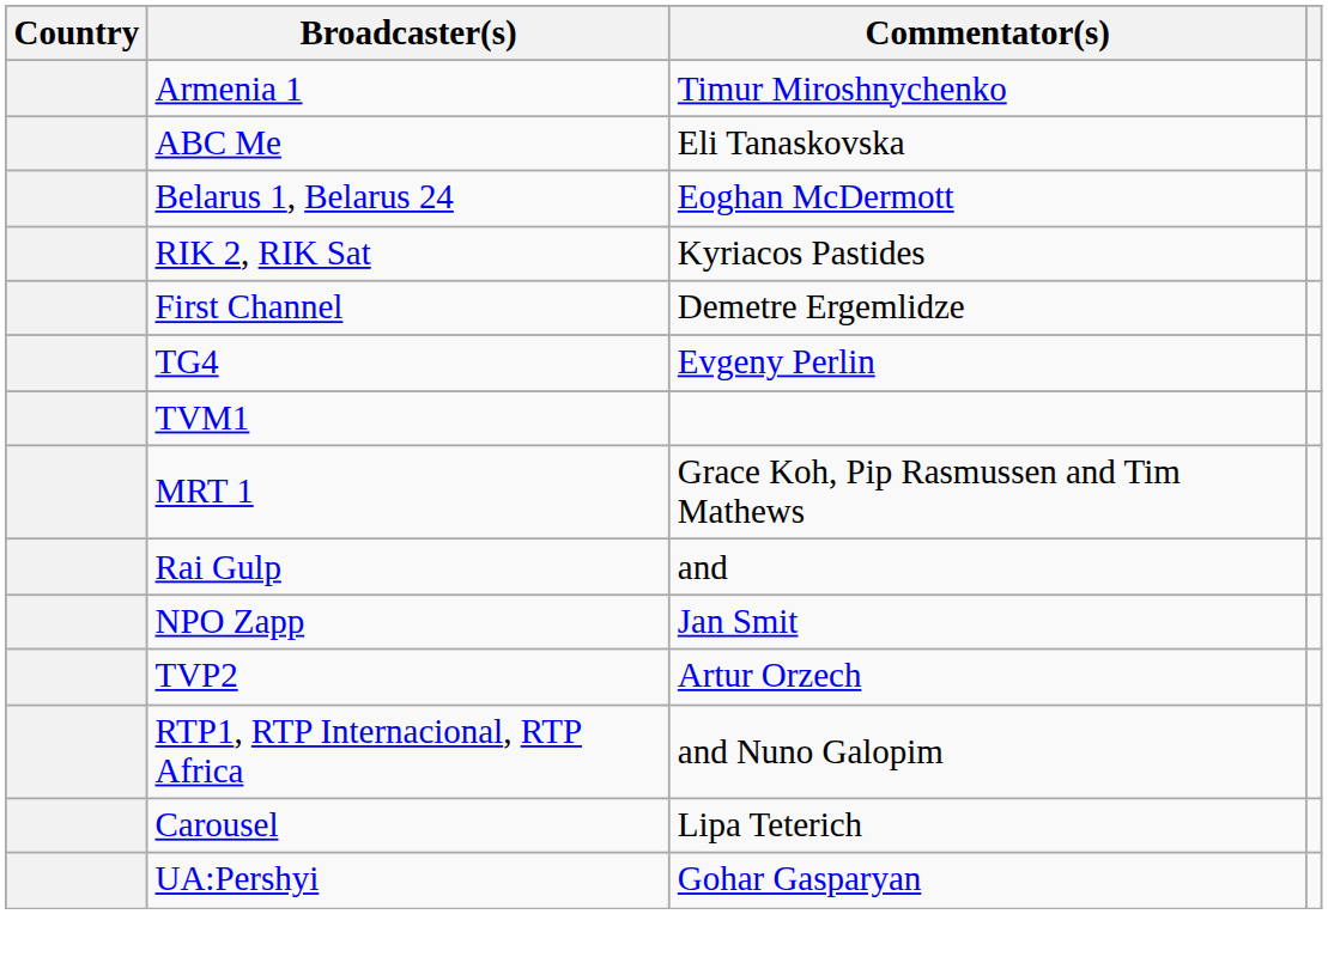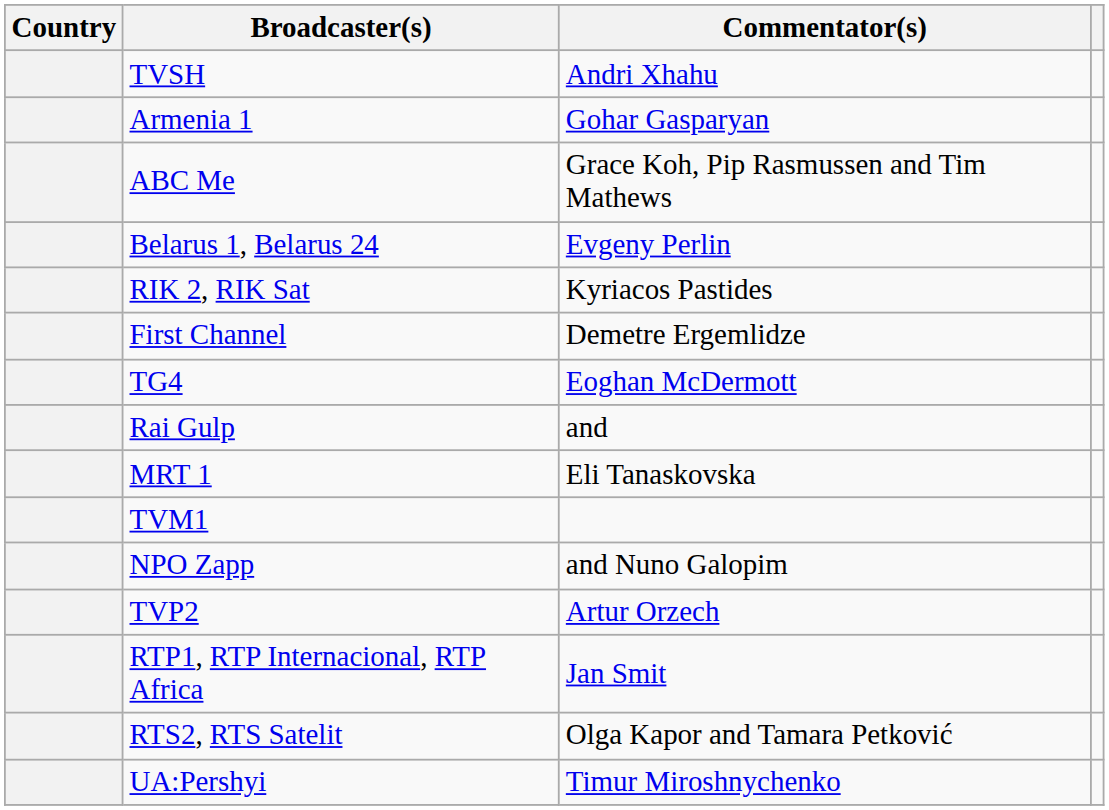 <table class="wikitable plainrowheaders">
 <tr>
 <th scope="col">Country</th>
 <th scope="col">Broadcaster(s)</th>
 <th scope="col">Commentator(s)</th>
 <th scope="col"></th>
 </tr>
 <tr>
 <th scope="row"></th>
+<td><a href='#'>TVSH</a></td>
+<td><a href='#'>Andri Xhahu</a></td>
+<td></td>
+</tr>
+<tr>
+<th scope="row"></th>
 <td><a href='#'>Armenia 1</a></td>
-<td><a href='#'>Timur Miroshnychenko</a></td>
+<td><a href='#'>Gohar Gasparyan</a></td>
 <td></td>
 </tr>
 <tr>
 <th scope="row"></th>
 <td><a href='#'>ABC Me</a></td>
-<td>Eli Tanaskovska</td>
+<td>Grace Koh, Pip Rasmussen and Tim Mathews</td>
 <td></td>
 </tr>
 <tr>
 <th scope="row"></th>
 <td><a href='#'>Belarus 1</a>, <a href='#'>Belarus 24</a></td>
-<td><a href='#'>Eoghan McDermott</a></td>
+<td><a href='#'>Evgeny Perlin</a></td>
 <td></td>
 </tr>
 <tr>
 <th scope="row"></th>
 <td><a href='#'>RIK 2</a>, <a href='#'>RIK Sat</a></td>
 <td>Kyriacos Pastides</td>
 <td></td>
 </tr>
 <tr>
 <th scope="row"></th>
 <td><a href='#'>First Channel</a></td>
 <td>Demetre Ergemlidze</td>
 <td></td>
 </tr>
 <tr>
 <th scope="row"></th>
 <td><a href='#'>TG4</a></td>
-<td><a href='#'>Evgeny Perlin</a></td>
+<td><a href='#'>Eoghan McDermott</a></td>
+<td></td>
+</tr>
+<tr>
+<th scope="row"></th>
+<td><a href='#'>Rai Gulp</a></td>
+<td> and </td>
+<td></td>
+</tr>
+<tr>
+<th scope="row"></th>
+<td><a href='#'>MRT 1</a></td>
+<td>Eli Tanaskovska</td>
 <td></td>
 </tr>
 <tr>
 <th scope="row"></th>
 <td><a href='#'>TVM1</a></td>
 <td></td>
 <td></td>
 </tr>
 <tr>
 <th scope="row"></th>
-<td><a href='#'>MRT 1</a></td>
-<td>Grace Koh, Pip Rasmussen and Tim Mathews</td>
-<td></td>
-</tr>
-<tr>
-<th scope="row"></th>
-<td><a href='#'>Rai Gulp</a></td>
-<td> and </td>
-<td></td>
-</tr>
-<tr>
-<th scope="row"></th>
 <td><a href='#'>NPO Zapp</a></td>
-<td><a href='#'>Jan Smit</a></td>
+<td> and Nuno Galopim</td>
 <td></td>
 </tr>
 <tr>
 <th scope="row"></th>
 <td><a href='#'>TVP2</a></td>
 <td><a href='#'>Artur Orzech</a></td>
 <td></td>
 </tr>
 <tr>
 <th scope="row"></th>
 <td><a href='#'>RTP1</a>, <a href='#'>RTP Internacional</a>, <a href='#'>RTP Africa</a></td>
-<td> and Nuno Galopim</td>
+<td><a href='#'>Jan Smit</a></td>
 <td></td>
 </tr>
 <tr>
 <th scope="row"></th>
-<td><a href='#'>Carousel</a></td>
-<td>Lipa Teterich</td>
+<td><a href='#'>RTS2</a>, <a href='#'>RTS Satelit</a></td>
+<td>Olga Kapor and Tamara Petković</td>
 <td></td>
 </tr>
 <tr>
 <th scope="row"></th>
 <td><a href='#'>UA:Pershyi</a></td>
-<td><a href='#'>Gohar Gasparyan</a></td>
+<td><a href='#'>Timur Miroshnychenko</a></td>
 <td></td>
 </tr>
 </table>
